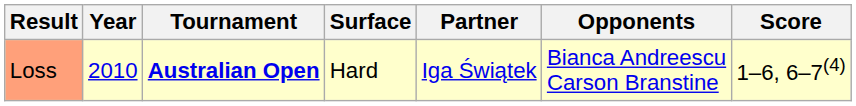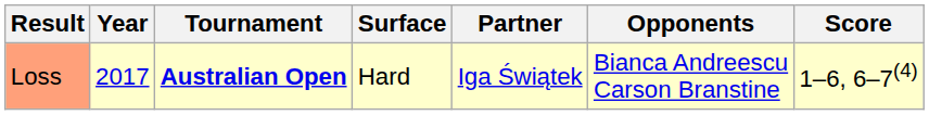 <table class="sortable wikitable">
 <tr>
 <th>Result</th>
 <th>Year</th>
 <th>Tournament</th>
 <th>Surface</th>
 <th>Partner</th>
 <th>Opponents</th>
 <th class="unsortable">Score</th>
 </tr>
 <tr style="background:#ffc;">
 <td bgcolor=FFA07A>Loss</td>
-<td><a href='#'>2010</a></td>
+<td><a href='#'>2017</a></td>
 <td><strong><a href='#'>Australian Open</a></strong></td>
 <td>Hard</td>
 <td> <a href='#'>Iga Świątek</a></td>
 <td> <a href='#'>Bianca Andreescu</a> <br>  <a href='#'>Carson Branstine</a></td>
 <td>1–6, 6–7<sup>(4)</sup></td>
 </tr>
 </table>
